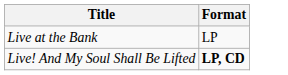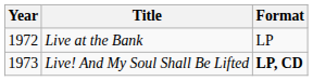 <table class="wikitable" style="text-align:left">
 <tr>
+<th>Year</th>
 <th>Title</th>
 <th>Format</th>
 </tr>
 <tr>
+<td>1972</td>
 <td><em>Live at the Bank</em></td>
 <td>LP</td>
 </tr>
 <tr>
+<td>1973</td>
 <td><em>Live! And My Soul Shall Be Lifted</em></td>
 <td><strong>LP, CD</strong></td>
 </tr>
 </table>
